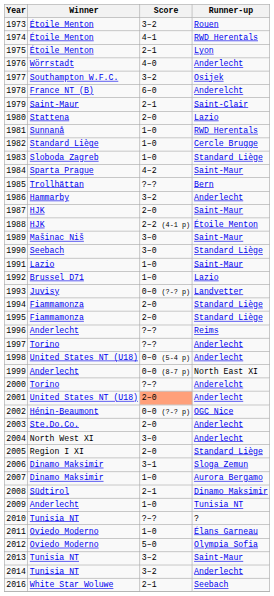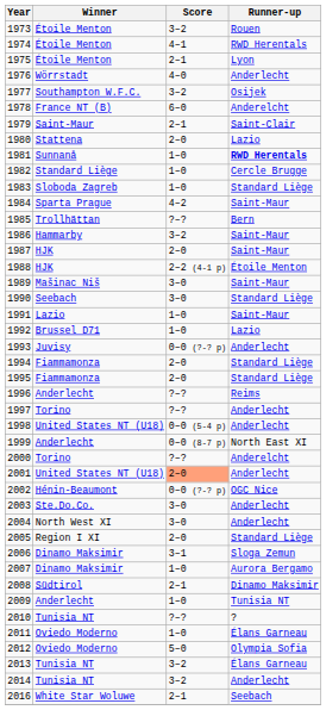 <table class="sortable wikitable">
 <tr>
 <th>Year</th>
 <th>Winner</th>
 <th>Score</th>
 <th>Runner-up</th>
 </tr>
 <tr>
 <td>1973</td>
 <td> <a href='#'>Étoile Menton</a></td>
 <td>3–2</td>
 <td> <a href='#'>Rouen</a></td>
 </tr>
 <tr>
 <td>1974</td>
 <td> <a href='#'>Étoile Menton</a></td>
 <td>4–1</td>
 <td> <a href='#'>RWD Herentals</a></td>
 </tr>
 <tr>
 <td>1975</td>
 <td> <a href='#'>Étoile Menton</a></td>
 <td>2–1</td>
 <td> <a href='#'>Lyon</a></td>
 </tr>
 <tr>
 <td>1976</td>
 <td> <a href='#'>Wörrstadt</a></td>
 <td>4–0</td>
 <td> <a href='#'>Anderlecht</a></td>
 </tr>
 <tr>
 <td>1977</td>
 <td> <a href='#'>Southampton W.F.C.</a></td>
 <td>3–2</td>
 <td> <a href='#'>Osijek</a></td>
 </tr>
 <tr>
 <td>1978</td>
 <td> <a href='#'>France NT (B)</a></td>
 <td>6–0</td>
 <td> <a href='#'>Anderelcht</a></td>
 </tr>
 <tr>
 <td>1979</td>
 <td> <a href='#'>Saint-Maur</a></td>
 <td>2–1</td>
 <td> <a href='#'>Saint-Clair</a></td>
 </tr>
 <tr>
 <td>1980</td>
 <td> <a href='#'>Stattena</a></td>
 <td>2–0</td>
 <td> <a href='#'>Lazio</a></td>
 </tr>
 <tr>
 <td>1981</td>
 <td> <a href='#'>Sunnanå</a></td>
 <td>1–0</td>
-<td> <a href='#'>RWD Herentals</a></td>
+<td><strong> <a href='#'>RWD Herentals</a></strong></td>
 </tr>
 <tr>
 <td>1982</td>
 <td> <a href='#'>Standard Liège</a></td>
 <td>1–0</td>
 <td> <a href='#'>Cercle Brugge</a></td>
 </tr>
 <tr>
 <td>1983</td>
 <td> <a href='#'>Sloboda Zagreb</a></td>
 <td>1–0</td>
 <td> <a href='#'>Standard Liège</a></td>
 </tr>
 <tr>
 <td>1984</td>
 <td> <a href='#'>Sparta Prague</a></td>
 <td>4–2</td>
 <td> <a href='#'>Saint-Maur</a></td>
 </tr>
 <tr>
 <td>1985</td>
 <td> <a href='#'>Trollhättan</a></td>
 <td>?–?</td>
 <td> <a href='#'>Bern</a></td>
 </tr>
 <tr>
 <td>1986</td>
 <td> <a href='#'>Hammarby</a></td>
 <td>3–2</td>
-<td> <a href='#'>Anderlecht</a></td>
+<td> <a href='#'>Saint-Maur</a></td>
 </tr>
 <tr>
 <td>1987</td>
 <td> <a href='#'>HJK</a></td>
 <td>2–0</td>
 <td> <a href='#'>Saint-Maur</a></td>
 </tr>
 <tr>
 <td>1988</td>
 <td> <a href='#'>HJK</a></td>
 <td>2–2 <small>(4-1 p)</small></td>
 <td> <a href='#'>Étoile Menton</a></td>
 </tr>
 <tr>
 <td>1989</td>
 <td> <a href='#'>Mašinac Niš</a></td>
 <td>3–0</td>
 <td> <a href='#'>Saint-Maur</a></td>
 </tr>
 <tr>
 <td>1990</td>
 <td> <a href='#'>Seebach</a></td>
 <td>3–0</td>
 <td> <a href='#'>Standard Liège</a></td>
 </tr>
 <tr>
 <td>1991</td>
 <td> <a href='#'>Lazio</a></td>
 <td>1–0</td>
 <td> <a href='#'>Saint-Maur</a></td>
 </tr>
 <tr>
 <td>1992</td>
 <td> <a href='#'>Brussel D71</a></td>
 <td>1–0</td>
 <td> <a href='#'>Lazio</a></td>
 </tr>
 <tr>
 <td>1993</td>
 <td> <a href='#'>Juvisy</a></td>
 <td>0–0 <small>(?-? p)</small></td>
-<td> <a href='#'>Landvetter</a></td>
+<td> <a href='#'>Anderlecht</a></td>
 </tr>
 <tr>
 <td>1994</td>
 <td> <a href='#'>Fiammamonza</a></td>
 <td>2–0</td>
 <td> <a href='#'>Standard Liège</a></td>
 </tr>
 <tr>
 <td>1995</td>
 <td> <a href='#'>Fiammamonza</a></td>
 <td>2–0</td>
 <td> <a href='#'>Standard Liège</a></td>
 </tr>
 <tr>
 <td>1996</td>
 <td> <a href='#'>Anderlecht</a></td>
 <td>?–?</td>
 <td> <a href='#'>Reims</a></td>
 </tr>
 <tr>
 <td>1997</td>
 <td> <a href='#'>Torino</a></td>
 <td>?–?</td>
 <td> <a href='#'>Anderlecht</a></td>
 </tr>
 <tr>
 <td>1998</td>
 <td> <a href='#'>United States NT (U18)</a></td>
 <td>0–0 <small>(5-4 p)</small></td>
 <td> <a href='#'>Anderlecht</a></td>
 </tr>
 <tr>
 <td>1999</td>
 <td> <a href='#'>Anderlecht</a></td>
 <td>0–0 <small>(8-7 p)</small></td>
 <td> North East XI</td>
 </tr>
 <tr>
 <td>2000</td>
 <td> <a href='#'>Torino</a></td>
 <td>?–?</td>
 <td> <a href='#'>Anderelcht</a></td>
 </tr>
 <tr>
 <td>2001</td>
 <td> <a href='#'>United States NT (U18)</a></td>
 <td style="background: lightsalmon;">2–0</td>
 <td> <a href='#'>Anderlecht</a></td>
 </tr>
 <tr>
 <td>2002</td>
 <td> <a href='#'>Hénin-Beaumont</a></td>
 <td>0–0 <small>(?-? p)</small></td>
 <td> <a href='#'>OGC Nice</a></td>
 </tr>
 <tr>
 <td>2003</td>
 <td> <a href='#'>Ste.Do.Co.</a></td>
-<td>2–0</td>
+<td>3–0</td>
 <td> <a href='#'>Anderlecht</a></td>
 </tr>
 <tr>
 <td>2004</td>
 <td> North West XI</td>
 <td>3–0</td>
 <td> <a href='#'>Anderlecht</a></td>
 </tr>
 <tr>
 <td>2005</td>
 <td> Region I XI</td>
 <td>2–0</td>
 <td> <a href='#'>Standard Liège</a></td>
 </tr>
 <tr>
 <td>2006</td>
 <td> <a href='#'>Dinamo Maksimir</a></td>
 <td>3–1</td>
 <td> <a href='#'>Sloga Zemun</a></td>
 </tr>
 <tr>
 <td>2007</td>
 <td> <a href='#'>Dinamo Maksimir</a></td>
 <td>1–0</td>
 <td> <a href='#'>Aurora Bergamo</a></td>
 </tr>
 <tr>
 <td>2008</td>
 <td> <a href='#'>Südtirol</a></td>
 <td>2–1</td>
 <td> <a href='#'>Dinamo Maksimir</a></td>
 </tr>
 <tr>
 <td>2009</td>
 <td> <a href='#'>Anderlecht</a></td>
 <td>1–0</td>
 <td> <a href='#'>Tunisia NT</a></td>
 </tr>
 <tr>
 <td>2010</td>
 <td> <a href='#'>Tunisia NT</a></td>
 <td>?–?</td>
 <td>?</td>
 </tr>
 <tr>
 <td>2011</td>
 <td> <a href='#'>Oviedo Moderno</a></td>
 <td>1–0</td>
 <td> <a href='#'>Élans Garneau</a></td>
 </tr>
 <tr>
 <td>2012</td>
 <td> <a href='#'>Oviedo Moderno</a></td>
 <td>5–0</td>
 <td> <a href='#'>Olympia Sofia</a></td>
 </tr>
 <tr>
 <td>2013</td>
 <td> <a href='#'>Tunisia NT</a></td>
 <td>3–2</td>
-<td> <a href='#'>Saint-Maur</a></td>
+<td> <a href='#'>Élans Garneau</a></td>
 </tr>
 <tr>
 <td>2014</td>
 <td> <a href='#'>Tunisia NT</a></td>
 <td>3–2</td>
 <td> <a href='#'>Anderlecht</a></td>
 </tr>
 <tr>
 <td>2016</td>
 <td> <a href='#'>White Star Woluwe</a></td>
 <td>2–1</td>
 <td> <a href='#'>Seebach</a></td>
 </tr>
 <tr>
 </tr>
 </table>
